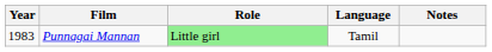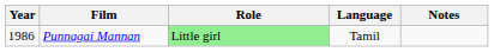 <table class="wikitable sortable">
 <tr>
 <th style="width:35px;">Year</th>
 <th style="width:150px;">Film</th>
 <th style="text-align:center; width:190px;" class="unsortable">Role</th>
 <th style="text-align:center; width:80px;">Language</th>
 <th style="text-align:center; width:100px;" class="unsortable">Notes</th>
 </tr>
 <tr>
-<td>1983</td>
+<td>1986</td>
 <td><em><a href='#'>Punnagai Mannan</a></em></td>
 <td style="background: lightgreen;">Little girl</td>
 <td style="text-align:center;">Tamil</td>
 <td></td>
 </tr>
 </table>
